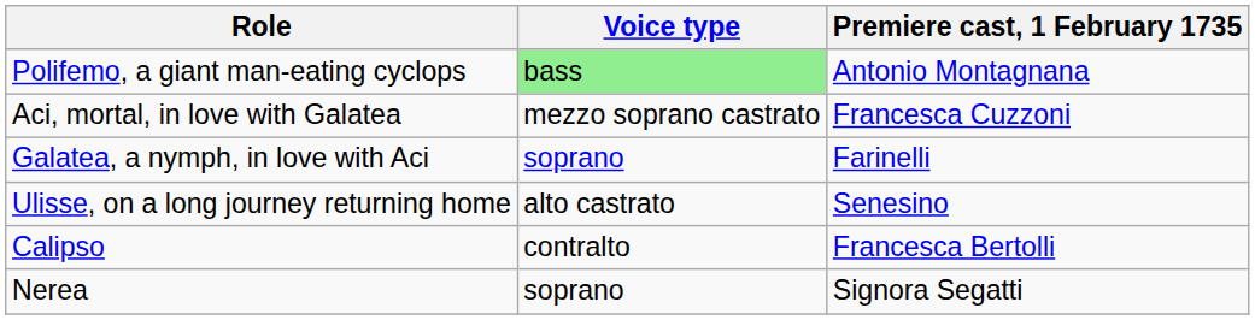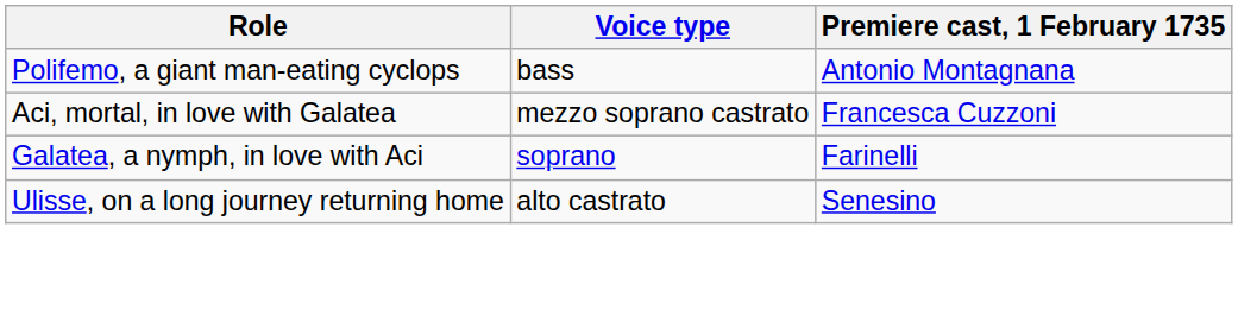 <table class="wikitable">
 <tr>
 <th>Role</th>
 <th><a href='#'>Voice type</a></th>
 <th>Premiere cast, 1 February 1735</th>
 </tr>
 <tr>
 <td><a href='#'>Polifemo</a>, a giant man-eating cyclops</td>
-<td style="background: lightgreen;">bass</td>
+<td>bass</td>
 <td><a href='#'>Antonio Montagnana</a></td>
 </tr>
 <tr>
 <td>Aci, mortal, in love with Galatea</td>
 <td>mezzo soprano castrato</td>
 <td><a href='#'>Francesca Cuzzoni</a></td>
 </tr>
 <tr>
 <td><a href='#'>Galatea</a>, a nymph, in love with Aci</td>
 <td><a href='#'>soprano</a></td>
 <td><a href='#'>Farinelli</a></td>
 </tr>
 <tr>
 <td><a href='#'>Ulisse</a>, on a long journey returning home</td>
 <td>alto castrato</td>
 <td><a href='#'>Senesino</a></td>
 </tr>
-<tr>
-<td><a href='#'>Calipso</a></td>
-<td>contralto</td>
-<td><a href='#'>Francesca Bertolli</a></td>
-</tr>
-<tr>
-<td>Nerea</td>
-<td>soprano</td>
-<td>Signora Segatti</td>
-</tr>
 </table>
